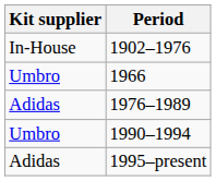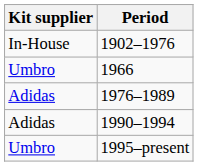 <table class="wikitable" style="text-align: left">
 <tr>
 <th>Kit supplier</th>
 <th>Period</th>
 </tr>
 <tr>
 <td> In-House</td>
 <td>1902–1976</td>
 </tr>
 <tr>
 <td> <a href='#'>Umbro</a></td>
 <td>1966</td>
 </tr>
 <tr>
 <td> <a href='#'>Adidas</a></td>
 <td>1976–1989</td>
 </tr>
 <tr>
-<td> <a href='#'>Umbro</a></td>
+<td> Adidas</td>
 <td>1990–1994</td>
 </tr>
 <tr>
-<td> Adidas</td>
+<td> <a href='#'>Umbro</a></td>
 <td>1995–present</td>
 </tr>
 </table>
